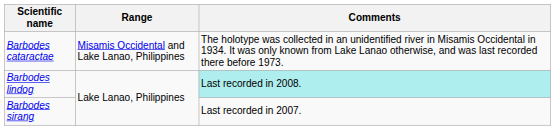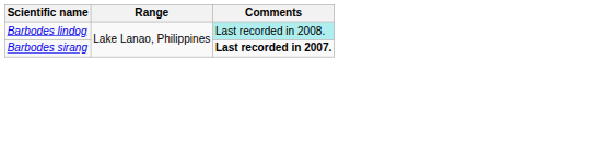 <table class="wikitable">
 <tr>
 <th>Scientific name</th>
 <th>Range</th>
 <th class="unsortable">Comments</th>
-</tr>
-<tr>
-<td><em><a href='#'>Barbodes cataractae</a></em></td>
-<td><a href='#'>Misamis Occidental</a> and Lake Lanao, Philippines</td>
-<td>The holotype was collected in an unidentified river in Misamis Occidental in 1934. It was only known from Lake Lanao otherwise, and was last recorded there before 1973.</td>
 </tr>
 <tr>
 <td><em><a href='#'>Barbodes lindog</a></em></td>
 <td rowspan="2">Lake Lanao, Philippines</td>
 <td style="background: paleturquoise;">Last recorded in 2008.</td>
 </tr>
 <tr>
 <td><em><a href='#'>Barbodes sirang</a></em></td>
-<td>Last recorded in 2007.</td>
+<td><strong>Last recorded in 2007.</strong></td>
 </tr>
 </table>
